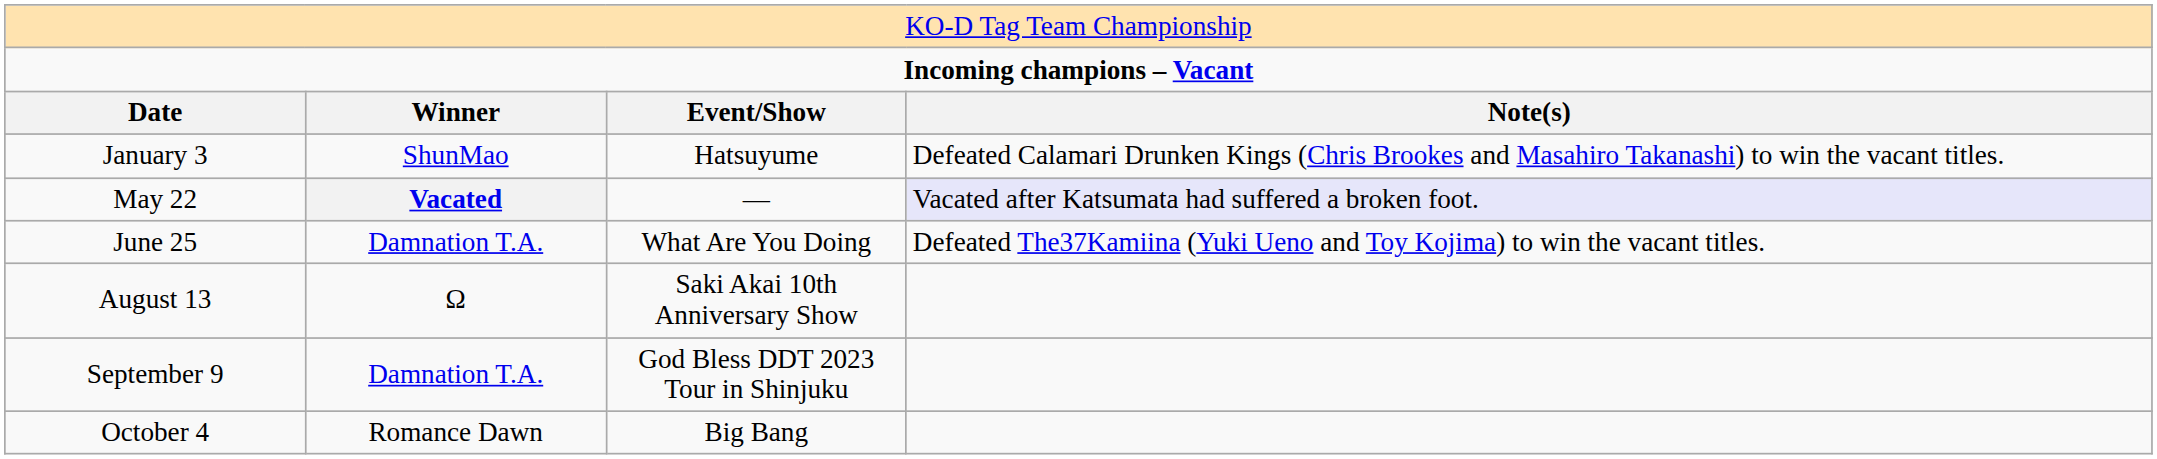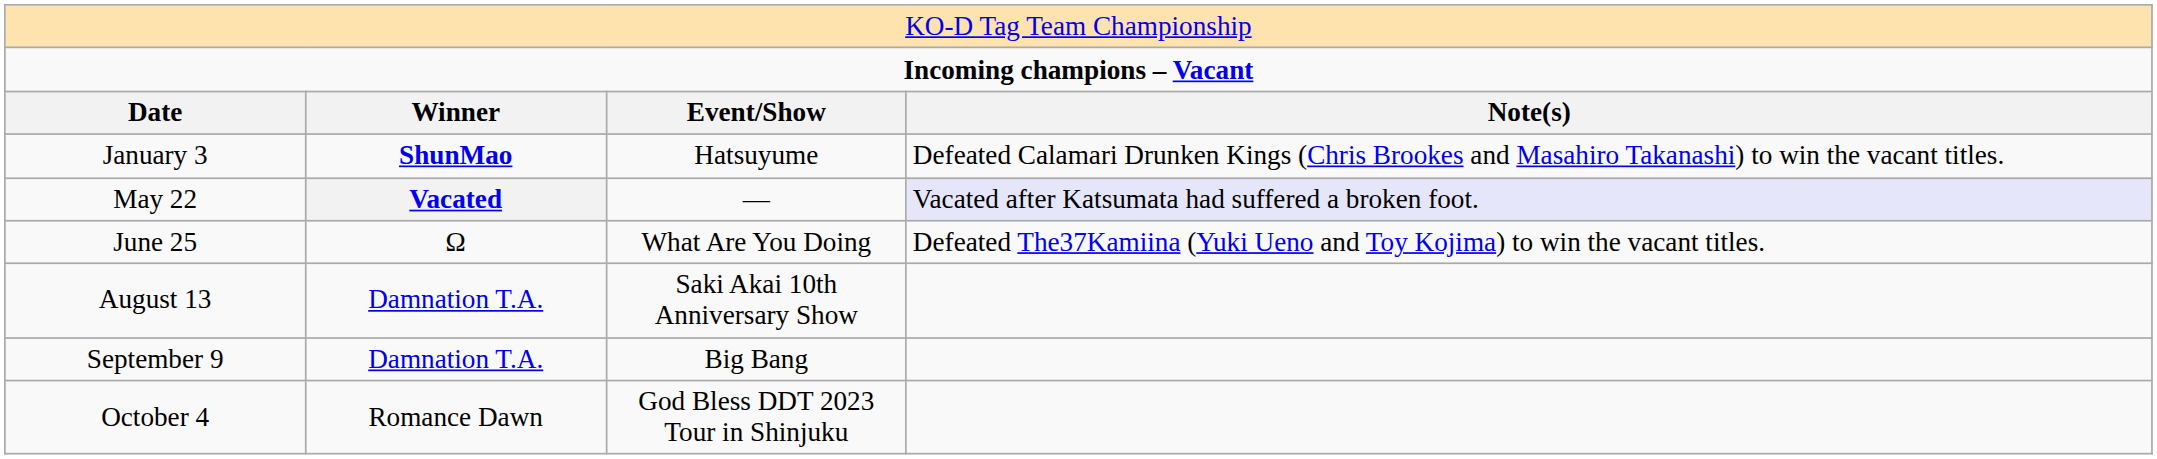 <table class="wikitable" style="text-align:center; width:100%;">
 <tr style="background:#ffe3af;">
 <td colspan="5" style="text-align: center;"><a href='#'>KO-D Tag Team Championship</a></td>
 </tr>
 <tr>
 <td colspan="5" style="text-align: center;"><strong>Incoming champions – <a href='#'>Vacant</a></strong></td>
 </tr>
 <tr>
 <th width=14%>Date</th>
 <th width=14%>Winner</th>
 <th width=14%>Event/Show</th>
 <th width=58%>Note(s)</th>
 </tr>
 <tr>
 <td>January 3</td>
-<td><a href='#'>ShunMao</a><br></td>
+<td><strong><a href='#'>ShunMao</a><br></strong></td>
 <td>Hatsuyume</td>
 <td align=left>Defeated Calamari Drunken Kings (<a href='#'>Chris Brookes</a> and <a href='#'>Masahiro Takanashi</a>) to win the vacant titles.</td>
 </tr>
 <tr>
 <td>May 22</td>
 <th><a href='#'>Vacated</a></th>
 <td>—</td>
 <td align=left style="background: lavender;">Vacated after Katsumata had suffered a broken foot.</td>
 </tr>
 <tr>
 <td>June 25</td>
-<td><a href='#'>Damnation T.A.</a><br></td>
+<td>Ω<br></td>
 <td>What Are You Doing</td>
 <td align=left>Defeated <a href='#'>The37Kamiina</a> (<a href='#'>Yuki Ueno</a> and <a href='#'>Toy Kojima</a>) to win the vacant titles.</td>
 </tr>
 <tr>
 <td>August 13</td>
-<td>Ω<br></td>
+<td><a href='#'>Damnation T.A.</a><br></td>
 <td>Saki Akai 10th Anniversary Show</td>
 <td></td>
 </tr>
 <tr>
 <td>September 9</td>
 <td><a href='#'>Damnation T.A.</a><br></td>
-<td>God Bless DDT 2023 Tour in Shinjuku</td>
+<td>Big Bang</td>
 <td></td>
 </tr>
 <tr>
 <td>October 4</td>
 <td>Romance Dawn<br></td>
-<td>Big Bang</td>
+<td>God Bless DDT 2023 Tour in Shinjuku</td>
 <td></td>
 </tr>
 </table>
